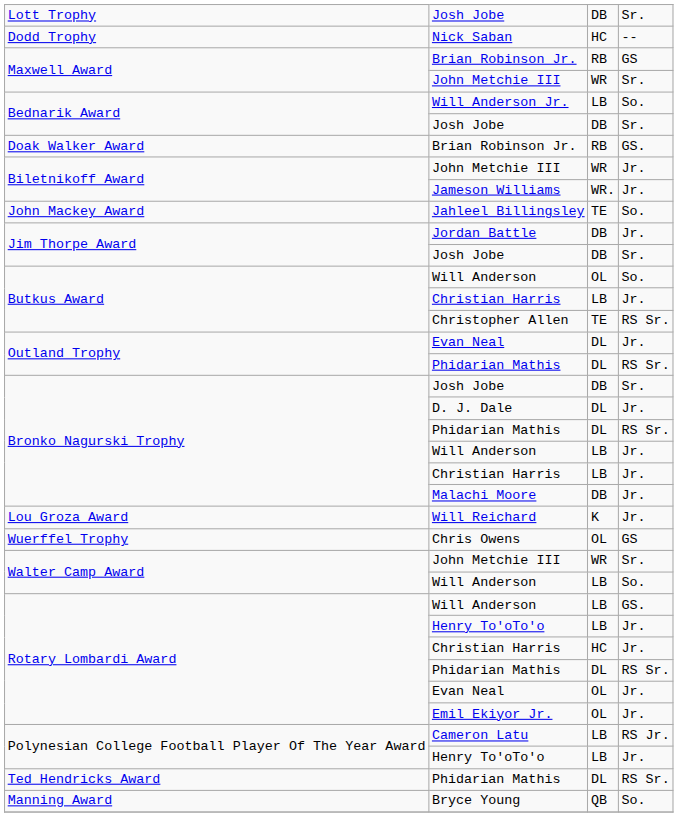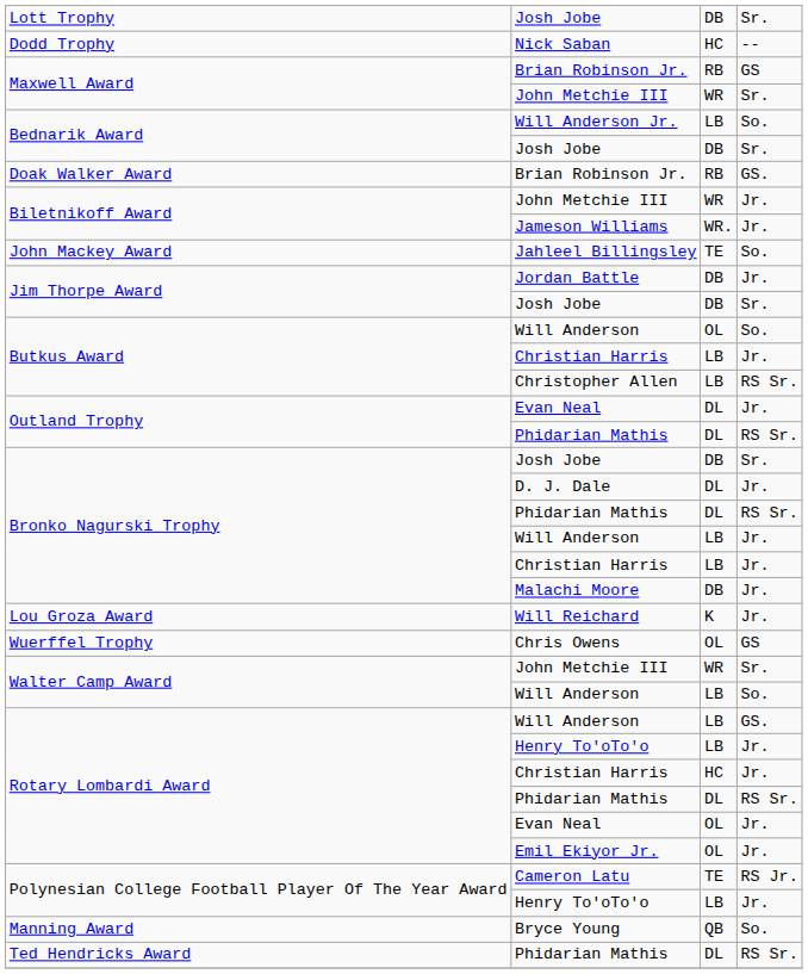 <table class="wikitable">
 <tr>
 <td><a href='#'>Lott Trophy</a></td>
 <td><a href='#'>Josh Jobe</a></td>
 <td>DB</td>
 <td>Sr.</td>
 </tr>
 <tr>
 <td><a href='#'>Dodd Trophy</a></td>
 <td><a href='#'>Nick Saban</a></td>
 <td>HC</td>
 <td>--</td>
 </tr>
 <tr>
 <td rowspan=2><a href='#'>Maxwell Award</a></td>
 <td><a href='#'>Brian Robinson Jr.</a></td>
 <td>RB</td>
 <td>GS</td>
 </tr>
 <tr>
 <td><a href='#'>John Metchie III</a></td>
 <td>WR</td>
 <td>Sr.</td>
 </tr>
 <tr>
 <td rowspan=2><a href='#'>Bednarik Award</a></td>
 <td><a href='#'>Will Anderson Jr.</a></td>
 <td>LB</td>
 <td>So.</td>
 </tr>
 <tr>
 <td>Josh Jobe</td>
 <td>DB</td>
 <td>Sr.</td>
 </tr>
 <tr>
 <td><a href='#'>Doak Walker Award</a></td>
 <td>Brian Robinson Jr.</td>
 <td>RB</td>
 <td>GS.</td>
 </tr>
 <tr>
 <td rowspan=2><a href='#'>Biletnikoff Award</a></td>
 <td>John Metchie III</td>
 <td>WR</td>
 <td>Jr.</td>
 </tr>
 <tr>
 <td><a href='#'>Jameson Williams</a></td>
 <td>WR.</td>
 <td>Jr.</td>
 </tr>
 <tr>
 <td><a href='#'>John Mackey Award</a></td>
 <td><a href='#'>Jahleel Billingsley</a></td>
 <td>TE</td>
 <td>So.</td>
 </tr>
 <tr>
 <td rowspan=2><a href='#'>Jim Thorpe Award</a></td>
 <td><a href='#'>Jordan Battle</a></td>
 <td>DB</td>
 <td>Jr.</td>
 </tr>
 <tr>
 <td>Josh Jobe</td>
 <td>DB</td>
 <td>Sr.</td>
 </tr>
 <tr>
 <td rowspan=3><a href='#'>Butkus Award</a></td>
 <td>Will Anderson</td>
 <td>OL</td>
 <td>So.</td>
 </tr>
 <tr>
 <td><a href='#'>Christian Harris</a></td>
 <td>LB</td>
 <td>Jr.</td>
 </tr>
 <tr>
 <td>Christopher Allen</td>
-<td>TE</td>
+<td>LB</td>
 <td>RS Sr.</td>
 </tr>
 <tr>
 <td rowspan=2><a href='#'>Outland Trophy</a></td>
 <td><a href='#'>Evan Neal</a></td>
 <td>DL</td>
 <td>Jr.</td>
 </tr>
 <tr>
 <td><a href='#'>Phidarian Mathis</a></td>
 <td>DL</td>
 <td>RS Sr.</td>
 </tr>
 <tr>
 <td rowspan=6><a href='#'>Bronko Nagurski Trophy</a></td>
 <td>Josh Jobe</td>
 <td>DB</td>
 <td>Sr.</td>
 </tr>
 <tr>
 <td>D. J. Dale</td>
 <td>DL</td>
 <td>Jr.</td>
 </tr>
 <tr>
 <td>Phidarian Mathis</td>
 <td>DL</td>
 <td>RS Sr.</td>
 </tr>
 <tr>
 <td>Will Anderson</td>
 <td>LB</td>
 <td>Jr.</td>
 </tr>
 <tr>
 <td>Christian Harris</td>
 <td>LB</td>
 <td>Jr.</td>
 </tr>
 <tr>
 <td><a href='#'>Malachi Moore</a></td>
 <td>DB</td>
 <td>Jr.</td>
 </tr>
 <tr>
 <td><a href='#'>Lou Groza Award</a></td>
 <td><a href='#'>Will Reichard</a></td>
 <td>K</td>
 <td>Jr.</td>
 </tr>
 <tr>
 <td><a href='#'>Wuerffel Trophy</a></td>
 <td>Chris Owens</td>
 <td>OL</td>
 <td>GS</td>
 </tr>
 <tr>
 <td rowspan=2><a href='#'>Walter Camp Award</a></td>
 <td>John Metchie III</td>
 <td>WR</td>
 <td>Sr.</td>
 </tr>
 <tr>
 <td>Will Anderson</td>
 <td>LB</td>
 <td>So.</td>
 </tr>
 <tr>
 <td rowspan=6><a href='#'>Rotary Lombardi Award</a></td>
 <td>Will Anderson</td>
 <td>LB</td>
 <td>GS.</td>
 </tr>
 <tr>
 <td><a href='#'>Henry To'oTo'o</a></td>
 <td>LB</td>
 <td>Jr.</td>
 </tr>
 <tr>
 <td>Christian Harris</td>
 <td>HC</td>
 <td>Jr.</td>
 </tr>
 <tr>
 <td>Phidarian Mathis</td>
 <td>DL</td>
 <td>RS Sr.</td>
 </tr>
 <tr>
 <td>Evan Neal</td>
 <td>OL</td>
 <td>Jr.</td>
 </tr>
 <tr>
 <td><a href='#'>Emil Ekiyor Jr.</a></td>
 <td>OL</td>
 <td>Jr.</td>
 </tr>
 <tr>
 <td rowspan=2>Polynesian College Football Player Of The Year Award</td>
 <td><a href='#'>Cameron Latu</a></td>
-<td>LB</td>
+<td>TE</td>
 <td>RS Jr.</td>
 </tr>
 <tr>
 <td>Henry To'oTo'o</td>
 <td>LB</td>
 <td>Jr.</td>
 </tr>
 <tr>
+<td><a href='#'>Manning Award</a></td>
+<td>Bryce Young</td>
+<td>QB</td>
+<td>So.</td>
+</tr>
+<tr>
 <td><a href='#'>Ted Hendricks Award</a></td>
 <td>Phidarian Mathis</td>
 <td>DL</td>
 <td>RS Sr.</td>
 </tr>
 <tr>
-<td><a href='#'>Manning Award</a></td>
-<td>Bryce Young</td>
-<td>QB</td>
-<td>So.</td>
-</tr>
-<tr>
 </tr>
 </table>
